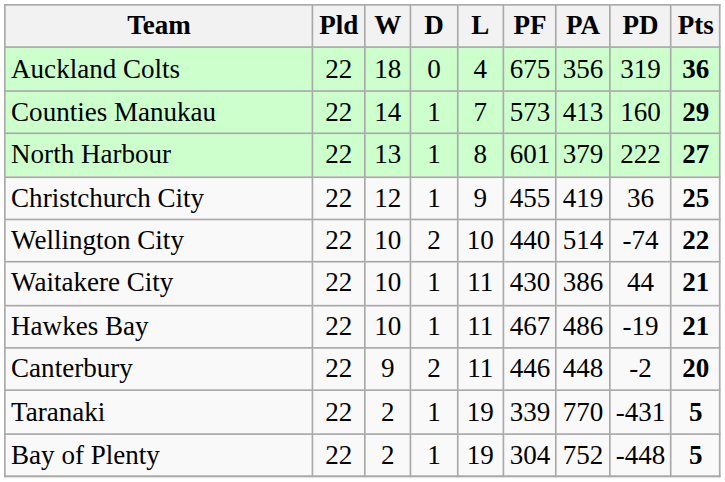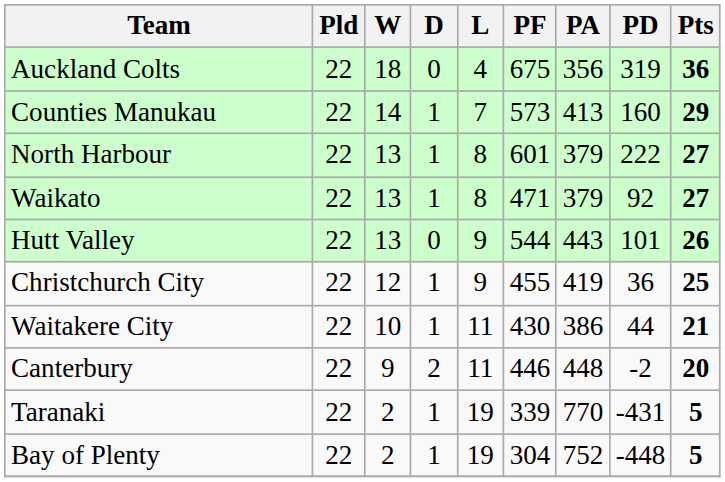 <table class="wikitable" style="text-align:center;">
 <tr>
 <th width=175>Team</th>
 <th width=20 abbr="Played">Pld</th>
 <th width=20 abbr="Won">W</th>
 <th width=20 abbr="Drawn">D</th>
 <th width=20 abbr="Lost">L</th>
 <th width=20 abbr="Points for">PF</th>
 <th width=20 abbr="Points against">PA</th>
 <th width=20 abbr="Points difference">PD</th>
 <th width=20 abbr="Points">Pts</th>
 </tr>
 <tr style="background: #ccffcc;">
 <td style="text-align:left;">Auckland Colts</td>
 <td>22</td>
 <td>18</td>
 <td>0</td>
 <td>4</td>
 <td>675</td>
 <td>356</td>
 <td>319</td>
 <td><strong>36</strong></td>
 </tr>
 <tr style="background: #ccffcc;">
 <td style="text-align:left;">Counties Manukau</td>
 <td>22</td>
 <td>14</td>
 <td>1</td>
 <td>7</td>
 <td>573</td>
 <td>413</td>
 <td>160</td>
 <td><strong>29</strong></td>
 </tr>
 <tr style="background: #ccffcc;">
 <td style="text-align:left;">North Harbour</td>
 <td>22</td>
 <td>13</td>
 <td>1</td>
 <td>8</td>
 <td>601</td>
 <td>379</td>
 <td>222</td>
 <td><strong>27</strong></td>
 </tr>
+<tr style="background: #ccffcc;">
+<td style="text-align:left;">Waikato</td>
+<td>22</td>
+<td>13</td>
+<td>1</td>
+<td>8</td>
+<td>471</td>
+<td>379</td>
+<td>92</td>
+<td><strong>27</strong></td>
+</tr>
+<tr style="background: #ccffcc;">
+<td style="text-align:left;">Hutt Valley</td>
+<td>22</td>
+<td>13</td>
+<td>0</td>
+<td>9</td>
+<td>544</td>
+<td>443</td>
+<td>101</td>
+<td><strong>26</strong></td>
+</tr>
 <tr>
 <td style="text-align:left;">Christchurch City</td>
 <td>22</td>
 <td>12</td>
 <td>1</td>
 <td>9</td>
 <td>455</td>
 <td>419</td>
 <td>36</td>
 <td><strong>25</strong></td>
 </tr>
 <tr>
-<td style="text-align:left;">Wellington City</td>
-<td>22</td>
-<td>10</td>
-<td>2</td>
-<td>10</td>
-<td>440</td>
-<td>514</td>
-<td>-74</td>
-<td><strong>22</strong></td>
-</tr>
-<tr>
 <td style="text-align:left;">Waitakere City</td>
 <td>22</td>
 <td>10</td>
 <td>1</td>
 <td>11</td>
 <td>430</td>
 <td>386</td>
 <td>44</td>
-<td><strong>21</strong></td>
-</tr>
-<tr>
-<td style="text-align:left;">Hawkes Bay</td>
-<td>22</td>
-<td>10</td>
-<td>1</td>
-<td>11</td>
-<td>467</td>
-<td>486</td>
-<td>-19</td>
 <td><strong>21</strong></td>
 </tr>
 <tr>
 <td style="text-align:left;">Canterbury</td>
 <td>22</td>
 <td>9</td>
 <td>2</td>
 <td>11</td>
 <td>446</td>
 <td>448</td>
 <td>-2</td>
 <td><strong>20</strong></td>
 </tr>
 <tr>
 <td style="text-align:left;">Taranaki</td>
 <td>22</td>
 <td>2</td>
 <td>1</td>
 <td>19</td>
 <td>339</td>
 <td>770</td>
 <td>-431</td>
 <td><strong>5</strong></td>
 </tr>
 <tr>
 <td style="text-align:left;">Bay of Plenty</td>
 <td>22</td>
 <td>2</td>
 <td>1</td>
 <td>19</td>
 <td>304</td>
 <td>752</td>
 <td>-448</td>
 <td><strong>5</strong></td>
 </tr>
 <tr>
 </tr>
 </table>
